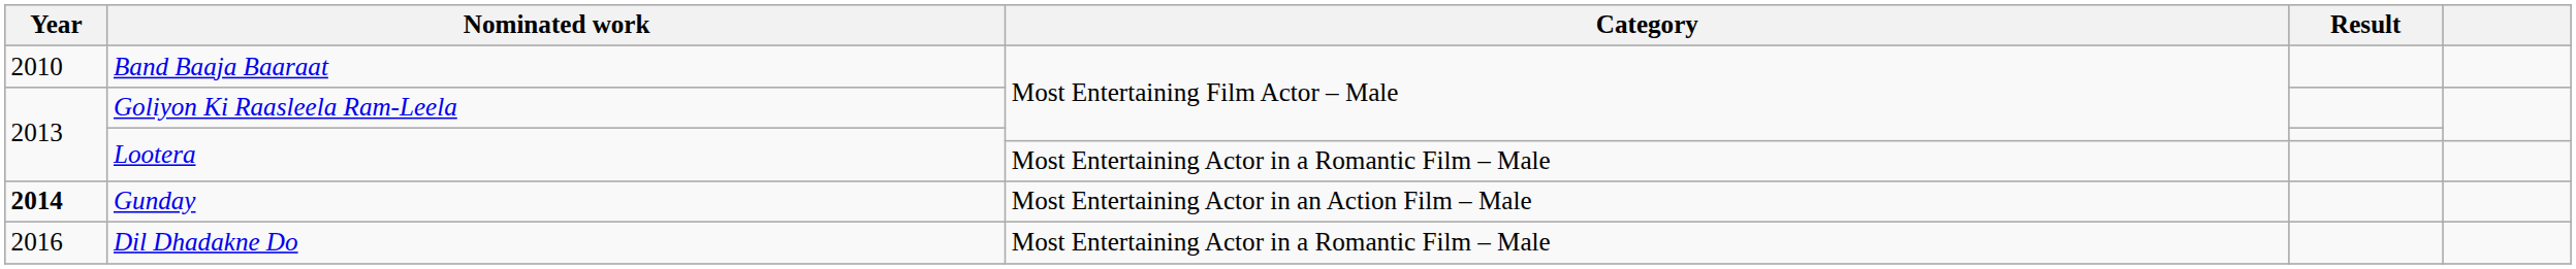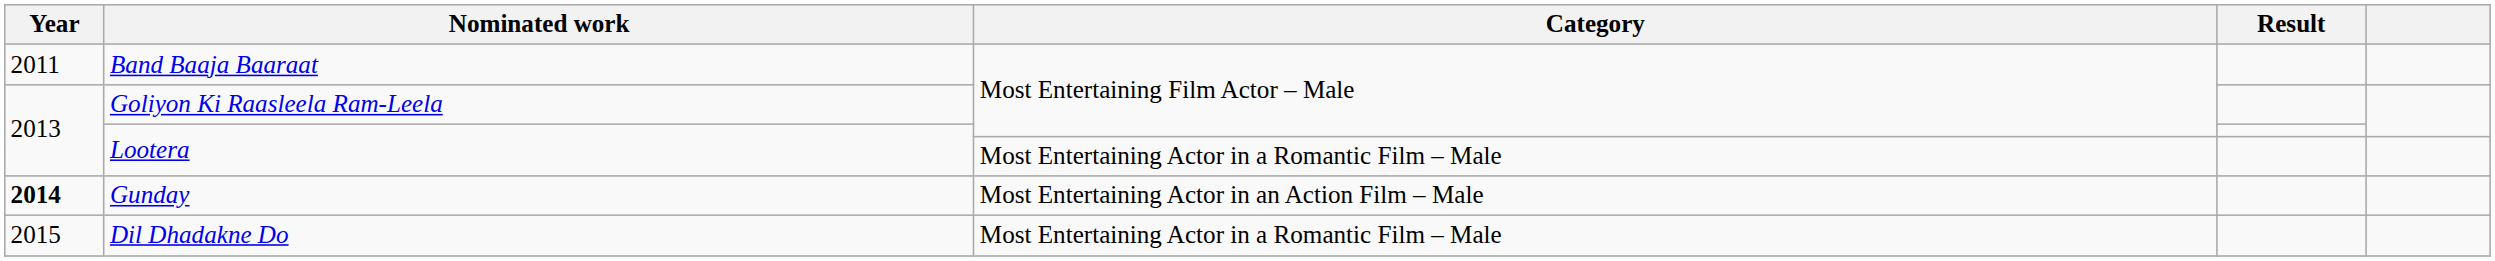 <table class="wikitable" style="width:100%;">
 <tr>
 <th scope="col" style="width:4%;">Year</th>
 <th scope="col" style="width:35%;">Nominated work</th>
 <th scope="col" style="width:50%;">Category</th>
 <th scope="col" style="width:6%;">Result</th>
 <th scope="col" style="width:5%;"></th>
 </tr>
 <tr>
-<td>2010</td>
+<td>2011</td>
 <td><em><a href='#'>Band Baaja Baaraat</a></em></td>
 <td rowspan="3">Most Entertaining Film Actor – Male</td>
 <td></td>
 <td></td>
 </tr>
 <tr>
 <td rowspan="3">2013</td>
 <td><em><a href='#'>Goliyon Ki Raasleela Ram-Leela</a></em></td>
 <td></td>
 <td rowspan="2"></td>
 </tr>
 <tr>
 <td rowspan="2"><em><a href='#'>Lootera</a></em></td>
 <td></td>
 </tr>
 <tr>
 <td>Most Entertaining Actor in a Romantic Film – Male</td>
 <td></td>
 <td></td>
 </tr>
 <tr>
 <td><strong>2014</strong></td>
 <td><em><a href='#'>Gunday</a></em></td>
 <td>Most Entertaining Actor in an Action Film – Male</td>
 <td></td>
 <td></td>
 </tr>
 <tr>
-<td>2016</td>
+<td>2015</td>
 <td><em><a href='#'>Dil Dhadakne Do</a></em></td>
 <td>Most Entertaining Actor in a Romantic Film – Male</td>
 <td></td>
 <td></td>
 </tr>
 </table>
